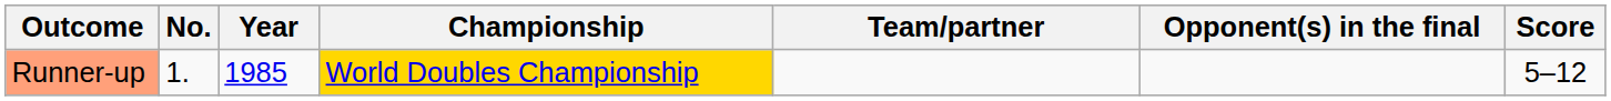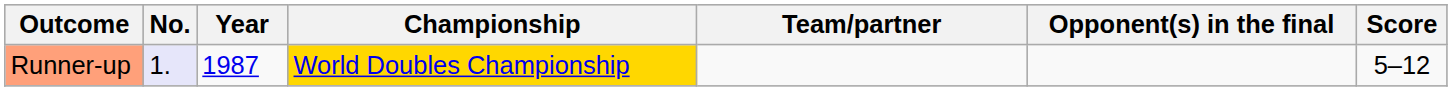 <table class="sortable wikitable">
 <tr>
 <th width="80">Outcome</th>
 <th width="20">No.</th>
 <th width="50">Year</th>
 <th style="width:250px;">Championship</th>
 <th style="width:200px;">Team/partner</th>
 <th style="width:200px;">Opponent(s) in the final</th>
 <th style="width:50px;">Score</th>
 </tr>
 <tr>
 <td style="background:#ffa07a;">Runner-up</td>
-<td>1.</td>
-<td><a href='#'>1985</a></td>
+<td style="background: lavender;">1.</td>
+<td><a href='#'>1987</a></td>
 <td style="background: gold;"><a href='#'>World Doubles Championship</a></td>
 <td> </td>
 <td> <br> </td>
 <td align="center">5–12</td>
 </tr>
 </table>
